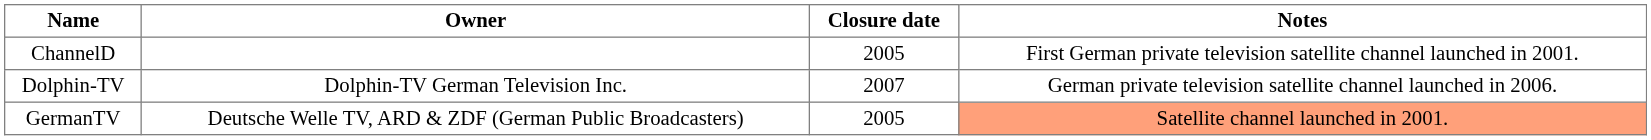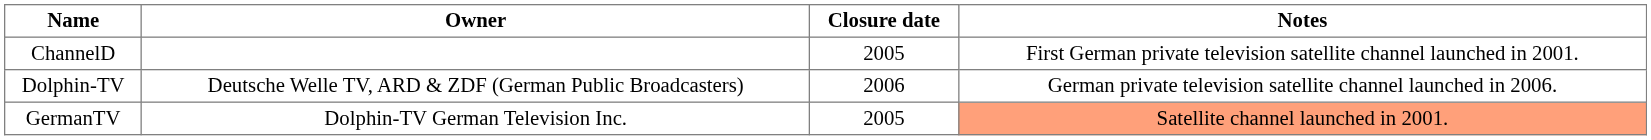 <table class="toccolours sortable" style="border-collapse: collapse; text-align: center" width="100%" border="1" cellpadding="3">
 <tr>
 <th>Name</th>
 <th>Owner</th>
 <th>Closure date</th>
 <th>Notes</th>
 </tr>
 <tr>
 <td>ChannelD</td>
 <td></td>
 <td>2005</td>
 <td>First German private television satellite channel launched in 2001.</td>
 </tr>
 <tr>
 <td>Dolphin-TV</td>
-<td>Dolphin-TV German Television Inc.</td>
-<td>2007</td>
+<td>Deutsche Welle TV, ARD & ZDF (German Public Broadcasters)</td>
+<td>2006</td>
 <td>German private television satellite channel launched in 2006.</td>
 </tr>
 <tr>
 <td>GermanTV</td>
-<td>Deutsche Welle TV, ARD & ZDF (German Public Broadcasters)</td>
+<td>Dolphin-TV German Television Inc.</td>
 <td>2005</td>
 <td style="background: lightsalmon;">Satellite channel launched in 2001.</td>
 </tr>
 </table>
